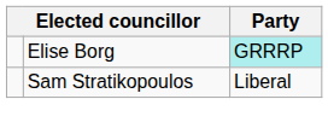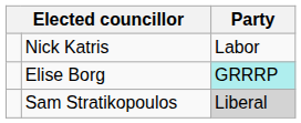 <table class="wikitable" style="float:right;clear:right;width:30%">
 <tr>
 <th colspan="2">Elected councillor</th>
 <th>Party</th>
+</tr>
+<tr>
+<td> </td>
+<td>Nick Katris</td>
+<td>Labor</td>
 </tr>
 <tr>
 <td> </td>
 <td>Elise Borg</td>
 <td style="background: paleturquoise;">GRRRP</td>
 </tr>
 <tr>
 <td> </td>
 <td>Sam Stratikopoulos</td>
-<td>Liberal</td>
+<td style="background: lightgrey;">Liberal</td>
 </tr>
 </table>
